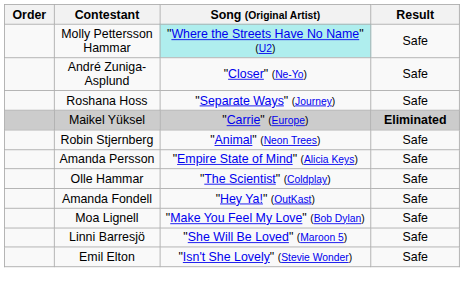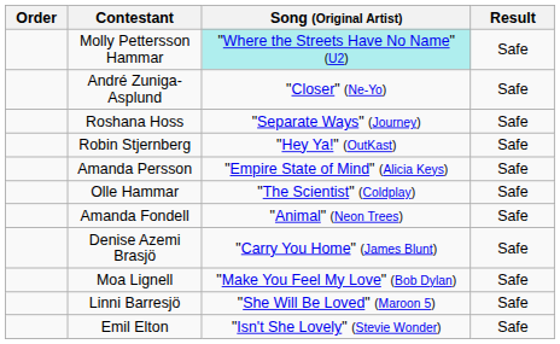 <table class="wikitable" style="font-size:90%; width:60%; text-align: center;">
 <tr>
 <th style="width:05%;">Order</th>
 <th style="width:16%;">Contestant</th>
 <th style="width:32%;">Song <small>(Original Artist)</small></th>
 <th style="width:10%;">Result</th>
 </tr>
 <tr>
 <td></td>
 <td>Molly Pettersson Hammar</td>
 <td style="background: paleturquoise;">"<a href='#'>Where the Streets Have No Name</a>" <small>(<a href='#'>U2</a>)</small></td>
 <td>Safe</td>
 </tr>
 <tr>
 <td></td>
 <td>André Zuniga-Asplund</td>
 <td>"<a href='#'>Closer</a>" <small>(<a href='#'>Ne-Yo</a>)</small></td>
 <td>Safe</td>
 </tr>
 <tr>
 <td></td>
 <td>Roshana Hoss</td>
 <td>"<a href='#'>Separate Ways</a>" <small>(<a href='#'>Journey</a>)</small></td>
 <td>Safe</td>
 </tr>
-<tr style="background:#ccc;">
-<td></td>
-<td>Maikel Yüksel</td>
-<td>"<a href='#'>Carrie</a>" <small>(<a href='#'>Europe</a>)</small></td>
-<td><strong>Eliminated</strong></td>
-</tr>
 <tr>
 <td></td>
 <td>Robin Stjernberg</td>
-<td>"<a href='#'>Animal</a>" <small>(<a href='#'>Neon Trees</a>)</small></td>
+<td>"<a href='#'>Hey Ya!</a>" <small>(<a href='#'>OutKast</a>)</small></td>
 <td>Safe</td>
 </tr>
 <tr>
 <td></td>
 <td>Amanda Persson</td>
 <td>"<a href='#'>Empire State of Mind</a>" <small>(<a href='#'>Alicia Keys</a>)</small></td>
 <td>Safe</td>
 </tr>
 <tr>
 <td></td>
 <td>Olle Hammar</td>
 <td>"<a href='#'>The Scientist</a>" <small>(<a href='#'>Coldplay</a>)</small></td>
 <td>Safe</td>
 </tr>
 <tr>
 <td></td>
 <td>Amanda Fondell</td>
-<td>"<a href='#'>Hey Ya!</a>" <small>(<a href='#'>OutKast</a>)</small></td>
+<td>"<a href='#'>Animal</a>" <small>(<a href='#'>Neon Trees</a>)</small></td>
+<td>Safe</td>
+</tr>
+<tr>
+<td></td>
+<td>Denise Azemi Brasjö</td>
+<td>"<a href='#'>Carry You Home</a>" <small>(<a href='#'>James Blunt</a>)</small></td>
 <td>Safe</td>
 </tr>
 <tr>
 <td></td>
 <td>Moa Lignell</td>
 <td>"<a href='#'>Make You Feel My Love</a>" <small>(<a href='#'>Bob Dylan</a>)</small></td>
 <td>Safe</td>
 </tr>
 <tr>
 <td></td>
 <td>Linni Barresjö</td>
 <td>"<a href='#'>She Will Be Loved</a>" <small>(<a href='#'>Maroon 5</a>)</small></td>
 <td>Safe</td>
 </tr>
 <tr>
 <td></td>
 <td>Emil Elton</td>
 <td>"<a href='#'>Isn't She Lovely</a>" <small>(<a href='#'>Stevie Wonder</a>)</small></td>
 <td>Safe</td>
 </tr>
 </table>
